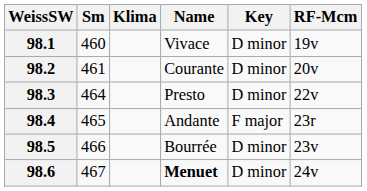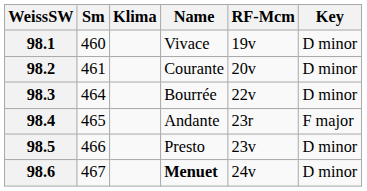 <table border="1" class="wikitable sortable">
 <tr>
 <th data-sort-type="number">WeissSW</th>
 <th>Sm</th>
 <th>Klima</th>
 <th class="unsortable">Name</th>
+<th>RF-Mcm</th>
 <th class="unsortable">Key</th>
-<th>RF-Mcm</th>
 </tr>
 <tr>
 <th data-sort-value="1">98.1</th>
 <td>460</td>
 <td></td>
 <td>Vivace</td>
+<td>19v</td>
 <td>D minor</td>
-<td>19v</td>
 </tr>
 <tr>
 <th data-sort-value="2">98.2</th>
 <td>461</td>
 <td></td>
 <td>Courante</td>
+<td>20v</td>
 <td>D minor</td>
-<td>20v</td>
 </tr>
 <tr>
 <th data-sort-value="3">98.3</th>
 <td>464</td>
 <td></td>
-<td>Presto</td>
+<td>Bourrée</td>
+<td>22v</td>
 <td>D minor</td>
-<td>22v</td>
 </tr>
 <tr>
 <th data-sort-value="4">98.4</th>
 <td>465</td>
 <td></td>
 <td>Andante</td>
+<td>23r</td>
 <td>F major</td>
-<td>23r</td>
 </tr>
 <tr>
 <th data-sort-value="5">98.5</th>
 <td>466</td>
 <td></td>
-<td>Bourrée</td>
+<td>Presto</td>
+<td>23v</td>
 <td>D minor</td>
-<td>23v</td>
 </tr>
 <tr>
 <th data-sort-value="6">98.6</th>
 <td>467</td>
 <td></td>
 <td><strong>Menuet</strong></td>
+<td>24v</td>
 <td>D minor</td>
-<td>24v</td>
 </tr>
 </table>
